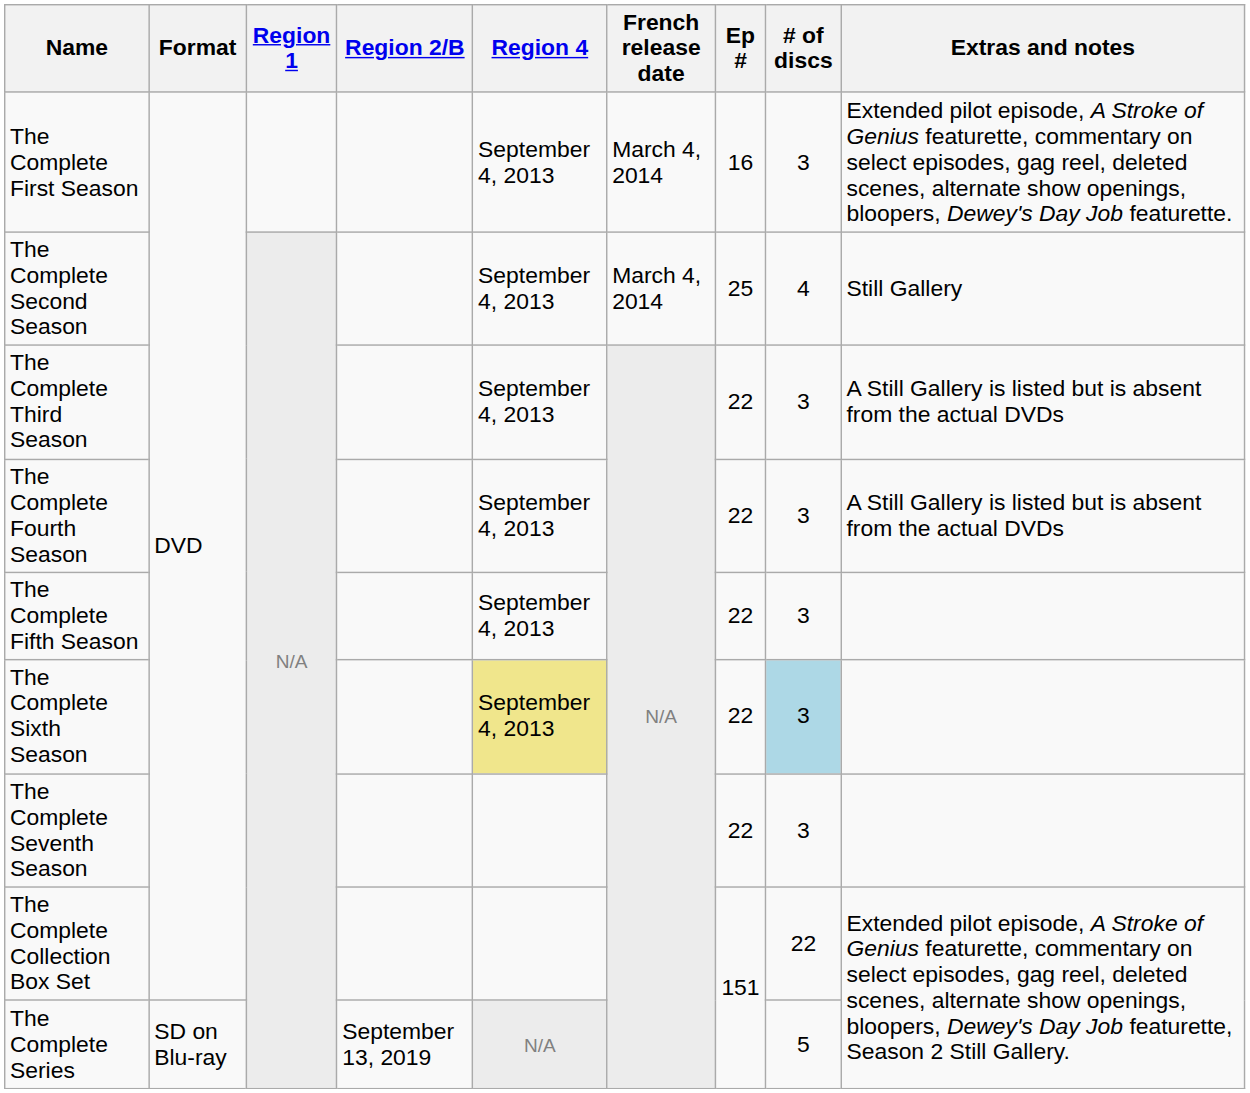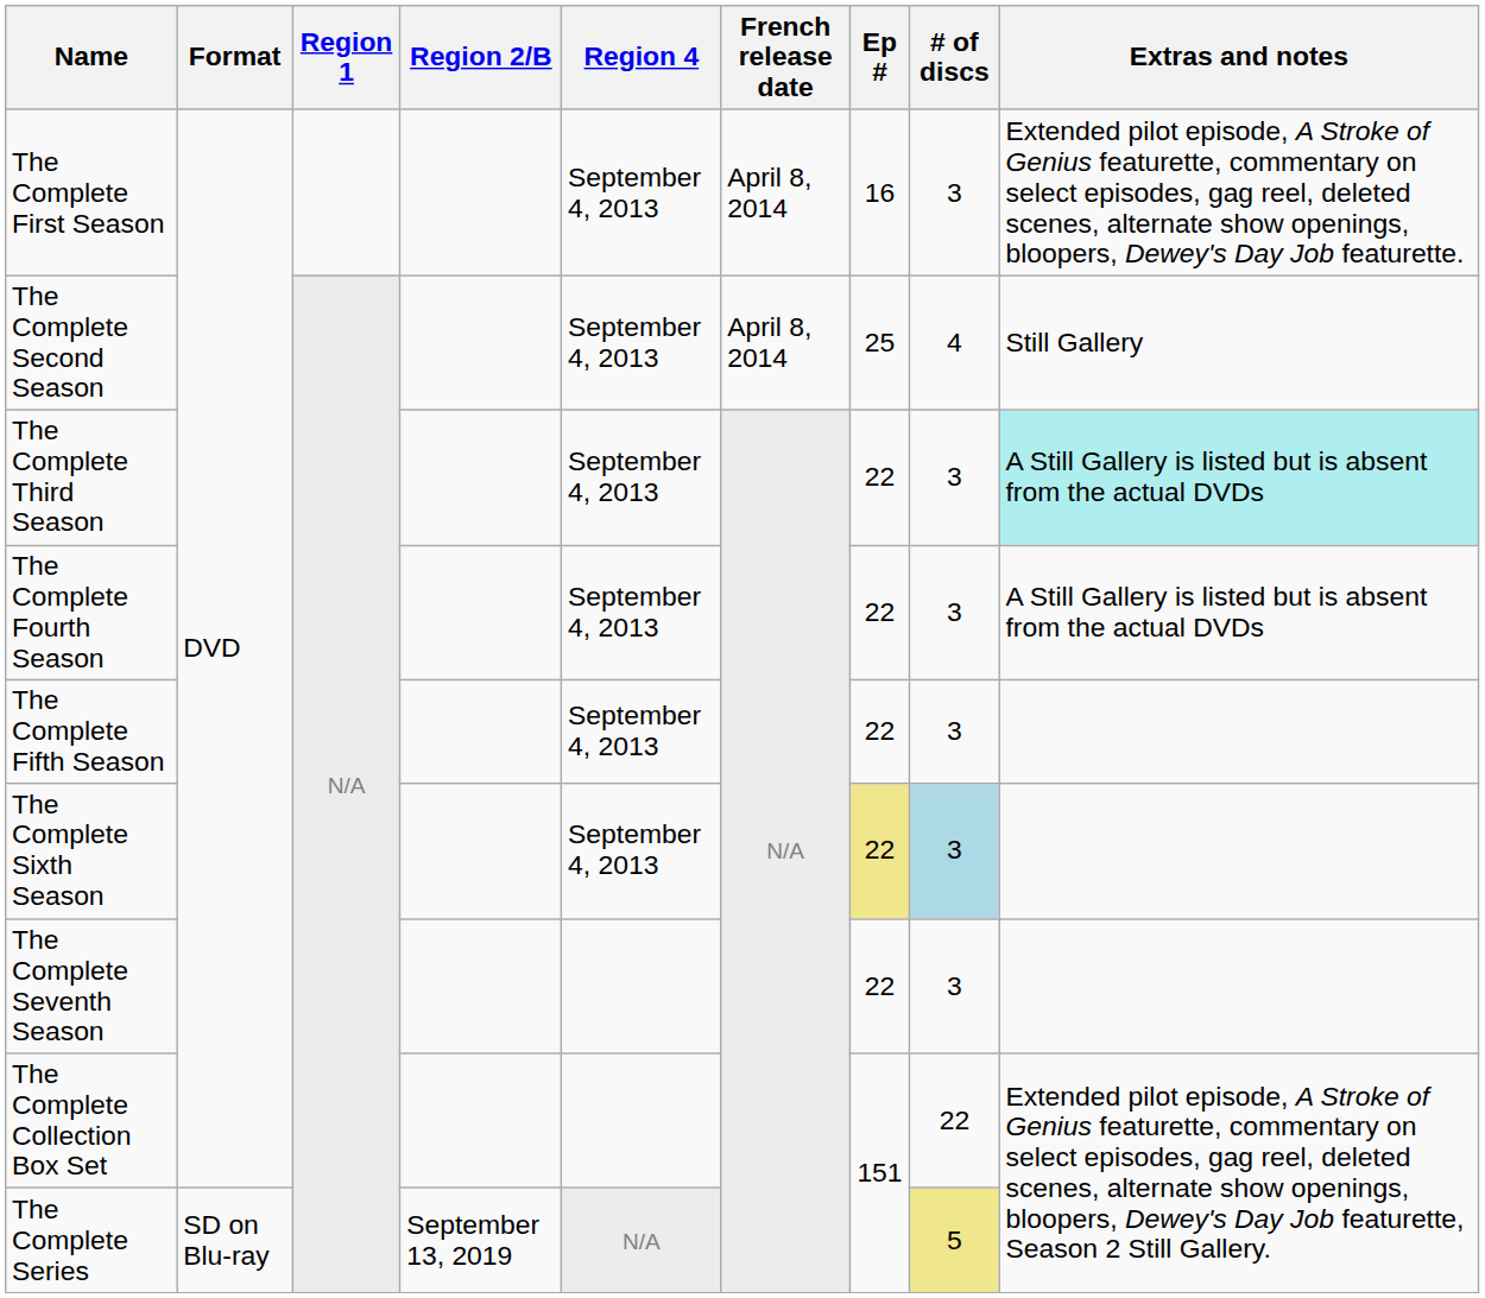 <table class="wikitable">
 <tr>
 <th>Name</th>
 <th>Format</th>
 <th><a href='#'>Region 1</a></th>
 <th><a href='#'>Region 2/B</a></th>
 <th><a href='#'>Region 4</a></th>
 <th>French release date</th>
 <th>Ep #</th>
 <th># of discs</th>
 <th>Extras and notes</th>
 </tr>
 <tr>
 <td>The Complete First Season</td>
 <td rowspan="8">DVD</td>
 <td></td>
 <td></td>
 <td>September 4, 2013</td>
-<td>March 4, 2014</td>
+<td>April 8, 2014</td>
 <td style="text-align:center;">16</td>
 <td style="text-align:center;">3</td>
 <td>Extended pilot episode, <em>A Stroke of Genius</em> featurette, commentary on select episodes, gag reel, deleted scenes, alternate show openings, bloopers, <em>Dewey's Day Job</em> featurette.</td>
 </tr>
 <tr>
 <td>The Complete Second Season</td>
 <td rowspan=8 style="background: #ececec; color: grey; vertical-align: middle; text-align: center; " class="table-na"><small>N/A</small></td>
 <td></td>
 <td>September 4, 2013</td>
-<td>March 4, 2014</td>
+<td>April 8, 2014</td>
 <td style="text-align:center;">25</td>
 <td style="text-align:center;">4</td>
 <td>Still Gallery</td>
 </tr>
 <tr>
 <td>The Complete Third Season</td>
 <td></td>
 <td>September 4, 2013</td>
 <td rowspan=7 style="background: #ececec; color: grey; vertical-align: middle; text-align: center; " class="table-na"><small>N/A</small></td>
 <td style="text-align:center;">22</td>
 <td style="text-align:center;">3</td>
-<td>A Still Gallery is listed but is absent from the actual DVDs</td>
+<td style="background: paleturquoise;">A Still Gallery is listed but is absent from the actual DVDs</td>
 </tr>
 <tr>
 <td>The Complete Fourth Season</td>
 <td></td>
 <td>September 4, 2013</td>
 <td style="text-align:center;">22</td>
 <td style="text-align:center;">3</td>
 <td>A Still Gallery is listed but is absent from the actual DVDs</td>
 </tr>
 <tr>
 <td>The Complete Fifth Season</td>
 <td></td>
 <td>September 4, 2013</td>
 <td style="text-align:center;">22</td>
 <td style="text-align:center;">3</td>
 <td></td>
 </tr>
 <tr>
 <td>The Complete Sixth Season</td>
 <td></td>
-<td style="background: khaki;">September 4, 2013</td>
-<td style="text-align:center;">22</td>
+<td>September 4, 2013</td>
+<td style="background: khaki; text-align:center;">22</td>
 <td style="background: lightblue; text-align:center;">3</td>
 <td></td>
 </tr>
 <tr>
 <td>The Complete Seventh Season</td>
 <td></td>
 <td></td>
 <td style="text-align:center;">22</td>
 <td style="text-align:center;">3</td>
 <td></td>
 </tr>
 <tr>
 <td>The Complete Collection Box Set</td>
 <td></td>
 <td></td>
 <td rowspan="2" style="text-align:center;">151</td>
 <td style="text-align:center;">22</td>
 <td rowspan="2">Extended pilot episode, <em>A Stroke of Genius</em> featurette, commentary on select episodes, gag reel, deleted scenes, alternate show openings, bloopers, <em>Dewey's Day Job</em> featurette, Season 2 Still Gallery.</td>
 </tr>
 <tr>
 <td>The Complete Series</td>
 <td>SD on Blu-ray</td>
 <td>September 13, 2019 </td>
 <td style="background: #ececec; color: grey; vertical-align: middle; text-align: center; " class="table-na"><small>N/A</small></td>
-<td style="text-align:center;">5</td>
+<td style="background: khaki; text-align:center;">5</td>
 </tr>
 </table>
